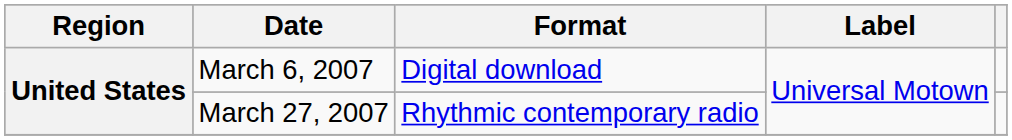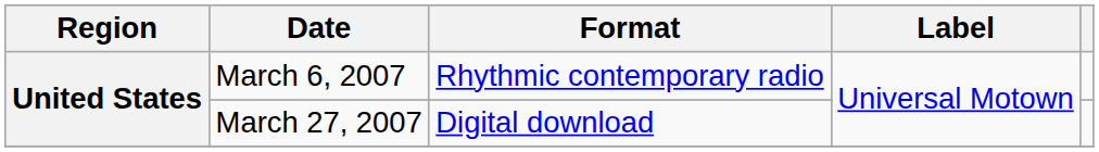 <table class="wikitable plainrowheaders">
 <tr>
 <th scope="col">Region</th>
 <th scope="col">Date</th>
 <th scope="col">Format</th>
 <th scope="col">Label</th>
 <th scope="col"></th>
 </tr>
 <tr>
 <th scope="row" rowspan="2">United States</th>
 <td>March 6, 2007</td>
-<td><a href='#'>Digital download</a></td>
+<td><a href='#'>Rhythmic contemporary radio</a></td>
 <td rowspan="2"><a href='#'>Universal Motown</a></td>
 <td></td>
 </tr>
 <tr>
 <td>March 27, 2007</td>
-<td><a href='#'>Rhythmic contemporary radio</a></td>
+<td><a href='#'>Digital download</a></td>
 <td></td>
 </tr>
 <tr>
 </tr>
 </table>
